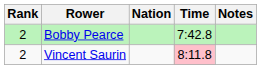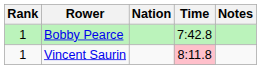 <table class="wikitable" style="text-align:center">
 <tr>
 <th>Rank</th>
 <th>Rower</th>
 <th>Nation</th>
 <th>Time</th>
 <th>Notes</th>
 </tr>
 <tr bgcolor=bbf3bb>
-<td>2</td>
+<td>1</td>
 <td align=left><a href='#'>Bobby Pearce</a></td>
 <td align=left></td>
 <td>7:42.8</td>
 <td></td>
 </tr>
 <tr>
-<td>2</td>
+<td>1</td>
 <td align=left><a href='#'>Vincent Saurin</a></td>
 <td align=left></td>
 <td style="background: pink;">8:11.8</td>
 <td></td>
 </tr>
 </table>
